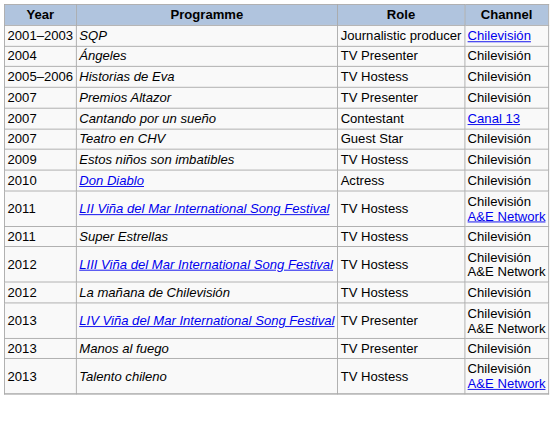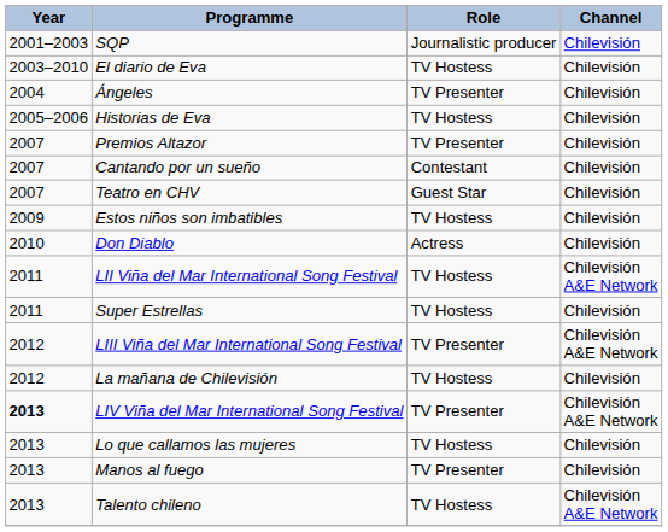 <table class="wikitable sortable" style="font-size:90%;">
 <tr>
 <th style="background:#B0C4DE;">Year</th>
 <th style="background:#B0C4DE;">Programme</th>
 <th style="background:#B0C4DE;">Role</th>
 <th style="background:#B0C4DE;">Channel</th>
 </tr>
 <tr>
 <td>2001–2003</td>
 <td><em>SQP</em></td>
 <td>Journalistic producer</td>
 <td><a href='#'>Chilevisión</a></td>
+</tr>
+<tr>
+<td>2003–2010</td>
+<td><em>El diario de Eva</em></td>
+<td>TV Hostess</td>
+<td>Chilevisión</td>
 </tr>
 <tr>
 <td>2004</td>
 <td><em>Ángeles</em></td>
 <td>TV Presenter</td>
 <td>Chilevisión</td>
 </tr>
 <tr>
 <td>2005–2006</td>
 <td><em>Historias de Eva</em></td>
 <td>TV Hostess</td>
 <td>Chilevisión</td>
 </tr>
 <tr>
 <td>2007</td>
 <td><em>Premios Altazor</em></td>
 <td>TV Presenter</td>
 <td>Chilevisión</td>
 </tr>
 <tr>
 <td>2007</td>
 <td><em>Cantando por un sueño</em></td>
 <td>Contestant</td>
-<td><a href='#'>Canal 13</a></td>
+<td>Chilevisión</td>
 </tr>
 <tr>
 <td>2007</td>
 <td><em>Teatro en CHV</em></td>
 <td>Guest Star</td>
 <td>Chilevisión</td>
 </tr>
 <tr>
 <td>2009</td>
 <td><em>Estos niños son imbatibles</em></td>
 <td>TV Hostess</td>
 <td>Chilevisión</td>
 </tr>
 <tr>
 <td>2010</td>
 <td><em><a href='#'>Don Diablo</a></em></td>
 <td>Actress</td>
 <td>Chilevisión</td>
 </tr>
 <tr>
 <td>2011</td>
 <td><em><a href='#'>LII Viña del Mar International Song Festival</a></em></td>
 <td>TV Hostess</td>
 <td>Chilevisión <br> <a href='#'>A&E Network</a></td>
 </tr>
 <tr>
 <td>2011</td>
 <td><em>Super Estrellas</em></td>
 <td>TV Hostess</td>
 <td>Chilevisión</td>
 </tr>
 <tr>
 <td>2012</td>
 <td><em><a href='#'>LIII Viña del Mar International Song Festival</a></em></td>
-<td>TV Hostess</td>
+<td>TV Presenter</td>
 <td>Chilevisión <br> A&E Network</td>
 </tr>
 <tr>
 <td>2012</td>
 <td><em>La mañana de Chilevisión</em></td>
 <td>TV Hostess</td>
 <td>Chilevisión</td>
 </tr>
 <tr>
-<td>2013</td>
+<td><strong>2013</strong></td>
 <td><em><a href='#'>LIV Viña del Mar International Song Festival</a></em></td>
 <td>TV Presenter</td>
 <td>Chilevisión <br> A&E Network</td>
+</tr>
+<tr>
+<td>2013</td>
+<td><em>Lo que callamos las mujeres</em></td>
+<td>TV Hostess</td>
+<td>Chilevisión</td>
 </tr>
 <tr>
 <td>2013</td>
 <td><em>Manos al fuego</em></td>
 <td>TV Presenter</td>
 <td>Chilevisión</td>
 </tr>
 <tr>
 <td>2013</td>
 <td><em>Talento chileno</em></td>
 <td>TV Hostess</td>
 <td>Chilevisión <br> <a href='#'>A&E Network</a></td>
 </tr>
 <tr>
 </tr>
 </table>
